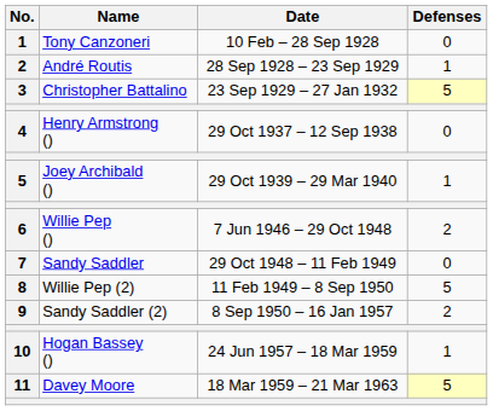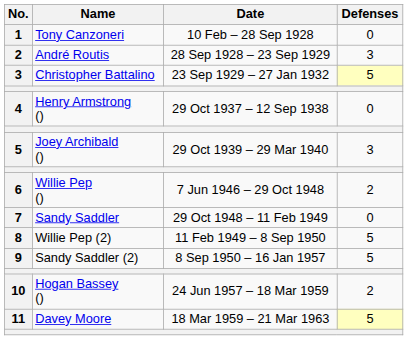 <table class="wikitable sortable" style="width:80%">
 <tr>
 <th>No.</th>
 <th>Name</th>
 <th>Date</th>
 <th>Defenses</th>
 </tr>
 <tr align=center>
 <th>1</th>
 <td align=left><a href='#'>Tony Canzoneri</a></td>
 <td>10 Feb – 28 Sep 1928</td>
 <td>0</td>
 </tr>
 <tr align=center>
 <th>2</th>
 <td align=left><a href='#'>André Routis</a></td>
 <td>28 Sep 1928 – 23 Sep 1929</td>
-<td>1</td>
+<td>3</td>
 </tr>
 <tr align=center>
 <th>3</th>
 <td align=left><a href='#'>Christopher Battalino</a></td>
 <td>23 Sep 1929 – 27 Jan 1932</td>
 <td style="background:#ffffbf;">5</td>
 </tr>
 <tr align=center>
 <th colspan=4></th>
 </tr>
 <tr align=center>
 <th>4</th>
 <td align=left><a href='#'>Henry Armstrong</a><br>()</td>
 <td>29 Oct 1937 – 12 Sep 1938</td>
 <td>0</td>
 </tr>
 <tr align=center>
 <th colspan=4></th>
 </tr>
 <tr align=center>
 <th>5</th>
 <td align=left><a href='#'>Joey Archibald</a><br>()</td>
 <td>29 Oct 1939 – 29 Mar 1940</td>
-<td>1</td>
+<td>3</td>
 </tr>
 <tr align=center>
 <th colspan=4></th>
 </tr>
 <tr align=center>
 <th>6</th>
 <td align=left><a href='#'>Willie Pep</a><br>()</td>
 <td>7 Jun 1946 – 29 Oct 1948</td>
 <td>2</td>
 </tr>
 <tr align=center>
 <th>7</th>
 <td align=left><a href='#'>Sandy Saddler</a></td>
 <td>29 Oct 1948 – 11 Feb 1949</td>
 <td>0</td>
 </tr>
 <tr align=center>
 <th>8</th>
 <td align=left>Willie Pep (2)</td>
 <td>11 Feb 1949 – 8 Sep 1950</td>
 <td>5</td>
 </tr>
 <tr align=center>
 <th>9</th>
 <td align=left>Sandy Saddler (2)</td>
 <td>8 Sep 1950 – 16 Jan 1957</td>
-<td>2</td>
+<td>5</td>
 </tr>
 <tr align=center>
 <th colspan=4></th>
 </tr>
 <tr align=center>
 <th>10</th>
 <td align=left><a href='#'>Hogan Bassey</a><br>()</td>
 <td>24 Jun 1957 – 18 Mar 1959</td>
-<td>1</td>
+<td>2</td>
 </tr>
 <tr align=center>
 <th>11</th>
 <td align=left><a href='#'>Davey Moore</a></td>
 <td>18 Mar 1959 – 21 Mar 1963</td>
 <td style="background:#ffffbf;">5</td>
 </tr>
 <tr align=center>
 <th colspan=4></th>
 </tr>
 </table>
